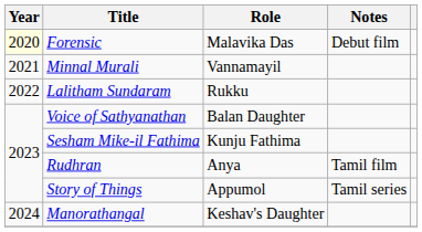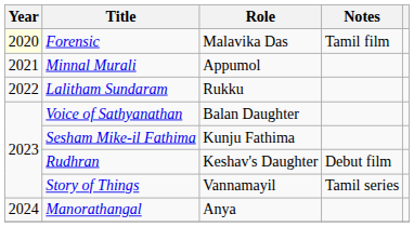 <table class="wikitable sortable">
 <tr>
 <th scope="col">Year</th>
 <th scope="col">Title</th>
 <th scope="col">Role</th>
 <th scope="col" class="unsortable">Notes</th>
 <th scope="col" class="unsortable"></th>
 </tr>
 <tr>
 <td rowspan="1" style="background: lightyellow;">2020</td>
 <td><em><a href='#'>Forensic</a></em></td>
 <td>Malavika Das</td>
-<td>Debut film</td>
+<td>Tamil film</td>
 <td></td>
 </tr>
 <tr>
 <td rowspan="1">2021</td>
 <td><em><a href='#'>Minnal Murali</a></em></td>
-<td>Vannamayil</td>
+<td>Appumol</td>
 <td></td>
 <td></td>
 </tr>
 <tr>
 <td rowspan="1">2022</td>
 <td><em><a href='#'>Lalitham Sundaram</a></em></td>
 <td>Rukku</td>
 <td></td>
 <td></td>
 </tr>
 <tr>
 <td rowspan="4">2023</td>
 <td><em><a href='#'>Voice of Sathyanathan</a></em></td>
 <td>Balan Daughter</td>
 <td></td>
 <td></td>
 </tr>
 <tr>
 <td><em><a href='#'>Sesham Mike-il Fathima</a></em></td>
 <td>Kunju Fathima</td>
 <td></td>
 <td></td>
 </tr>
 <tr>
 <td><em><a href='#'>Rudhran</a></em></td>
-<td>Anya</td>
-<td>Tamil film</td>
+<td>Keshav's Daughter</td>
+<td>Debut film</td>
 <td></td>
 </tr>
 <tr>
 <td><em><a href='#'>Story of Things</a></em></td>
-<td>Appumol</td>
+<td>Vannamayil</td>
 <td>Tamil series</td>
 <td></td>
 </tr>
 <tr>
 <td rowspan="1">2024</td>
 <td><em><a href='#'>Manorathangal</a></em></td>
-<td>Keshav's Daughter</td>
+<td>Anya</td>
 <td></td>
 <td></td>
 </tr>
 <tr>
 </tr>
 </table>
